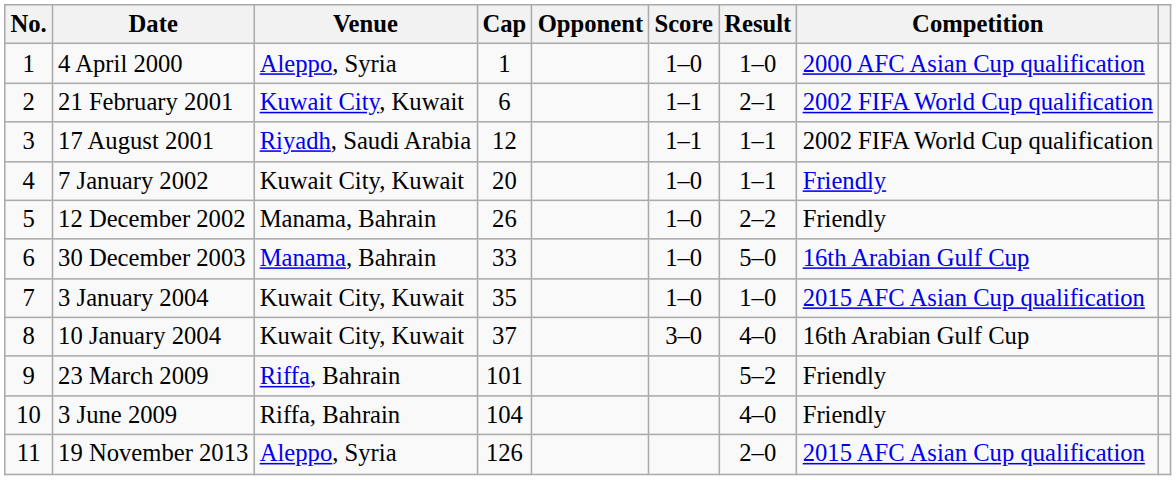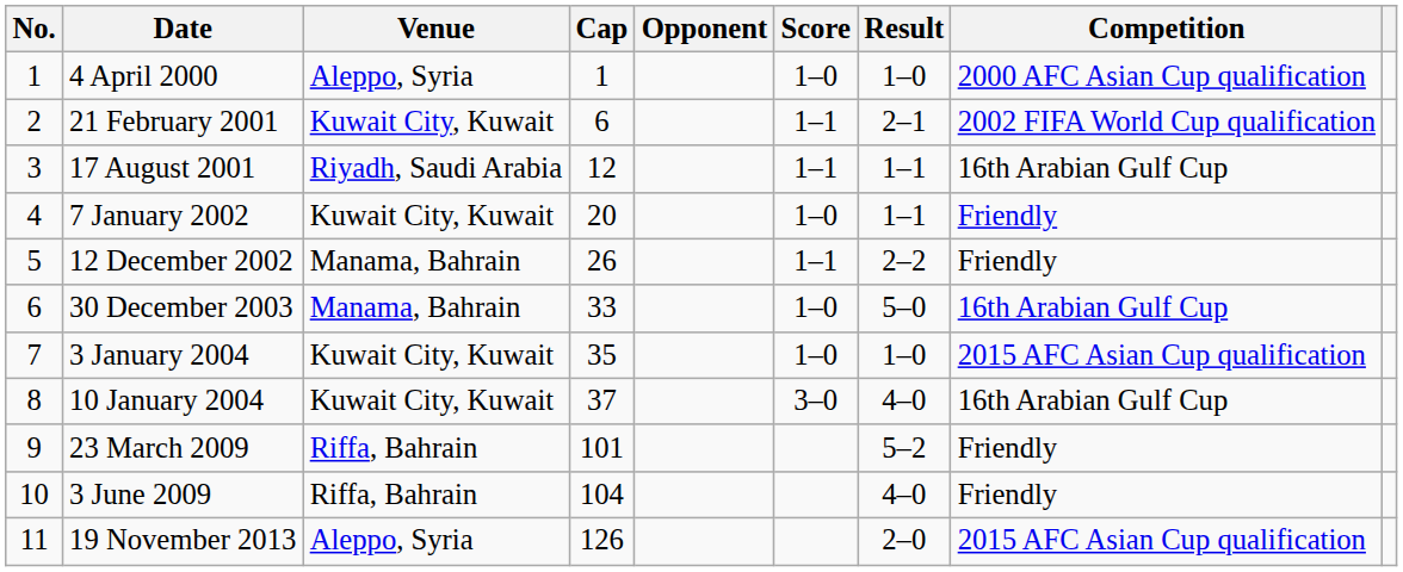 <table class="wikitable sortable">
 <tr>
 <th scope="col">No.</th>
 <th scope="col">Date</th>
 <th scope="col">Venue</th>
 <th scope="col">Cap</th>
 <th scope="col">Opponent</th>
 <th scope="col">Score</th>
 <th scope="col">Result</th>
 <th scope="col">Competition</th>
 <th scope="col" class="unsortable"></th>
 </tr>
 <tr>
 <td align="center">1</td>
 <td>4 April 2000</td>
 <td><a href='#'>Aleppo</a>, Syria</td>
 <td align="center">1</td>
 <td></td>
 <td align="center">1–0</td>
 <td align="center">1–0</td>
 <td><a href='#'>2000 AFC Asian Cup qualification</a></td>
 <td></td>
 </tr>
 <tr>
 <td align="center">2</td>
 <td>21 February 2001</td>
 <td><a href='#'>Kuwait City</a>, Kuwait</td>
 <td align="center">6</td>
 <td></td>
 <td align="center">1–1</td>
 <td align="center">2–1</td>
 <td><a href='#'>2002 FIFA World Cup qualification</a></td>
 <td></td>
 </tr>
 <tr>
 <td align="center">3</td>
 <td>17 August 2001</td>
 <td><a href='#'>Riyadh</a>, Saudi Arabia</td>
 <td align="center">12</td>
 <td></td>
 <td align="center">1–1</td>
 <td align="center">1–1</td>
-<td>2002 FIFA World Cup qualification</td>
+<td>16th Arabian Gulf Cup</td>
 <td></td>
 </tr>
 <tr>
 <td align="center">4</td>
 <td>7 January 2002</td>
 <td>Kuwait City, Kuwait</td>
 <td align="center">20</td>
 <td></td>
 <td align="center">1–0</td>
 <td align="center">1–1</td>
 <td><a href='#'>Friendly</a></td>
 <td></td>
 </tr>
 <tr>
 <td align="center">5</td>
 <td>12 December 2002</td>
 <td>Manama, Bahrain</td>
 <td align="center">26</td>
 <td></td>
-<td align="center">1–0</td>
+<td align="center">1–1</td>
 <td align="center">2–2</td>
 <td>Friendly</td>
 <td></td>
 </tr>
 <tr>
 <td align="center">6</td>
 <td>30 December 2003</td>
 <td><a href='#'>Manama</a>, Bahrain</td>
 <td align="center">33</td>
 <td></td>
 <td align="center">1–0</td>
 <td align="center">5–0</td>
 <td><a href='#'>16th Arabian Gulf Cup</a></td>
 <td></td>
 </tr>
 <tr>
 <td align="center">7</td>
 <td>3 January 2004</td>
 <td>Kuwait City, Kuwait</td>
 <td align="center">35</td>
 <td></td>
 <td align="center">1–0</td>
 <td align="center">1–0</td>
 <td><a href='#'>2015 AFC Asian Cup qualification</a></td>
 <td></td>
 </tr>
 <tr>
 <td align="center">8</td>
 <td>10 January 2004</td>
 <td>Kuwait City, Kuwait</td>
 <td align="center">37</td>
 <td></td>
 <td align="center">3–0</td>
 <td align="center">4–0</td>
 <td>16th Arabian Gulf Cup</td>
 <td></td>
 </tr>
 <tr>
 <td align="center">9</td>
 <td>23 March 2009</td>
 <td><a href='#'>Riffa</a>, Bahrain</td>
 <td align="center">101</td>
 <td></td>
 <td></td>
 <td align="center">5–2</td>
 <td>Friendly</td>
 <td></td>
 </tr>
 <tr>
 <td align="center">10</td>
 <td>3 June 2009</td>
 <td>Riffa, Bahrain</td>
 <td align="center">104</td>
 <td></td>
 <td></td>
 <td align="center">4–0</td>
 <td>Friendly</td>
 <td></td>
 </tr>
 <tr>
 <td align="center">11</td>
 <td>19 November 2013</td>
 <td><a href='#'>Aleppo</a>, Syria</td>
 <td align="center">126</td>
 <td></td>
 <td></td>
 <td align="center">2–0</td>
 <td><a href='#'>2015 AFC Asian Cup qualification</a></td>
 <td></td>
 </tr>
 </table>
